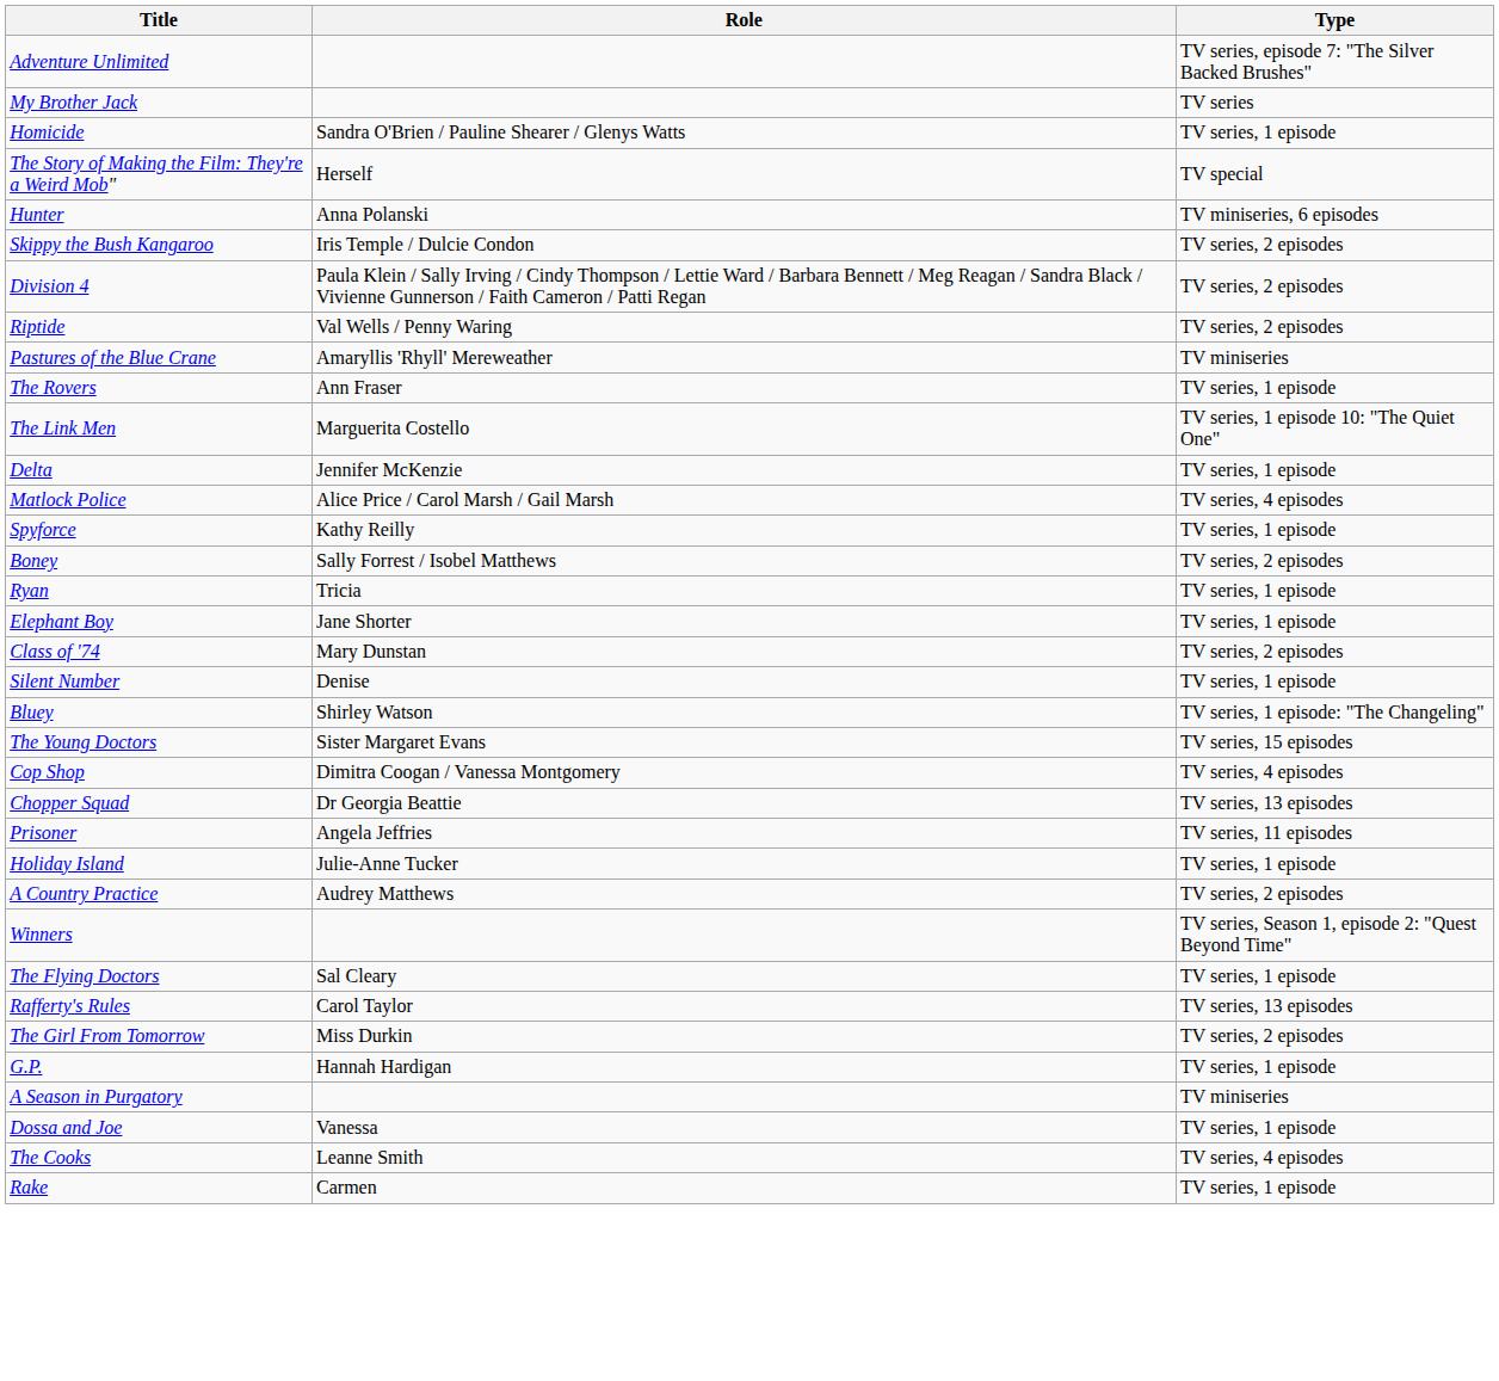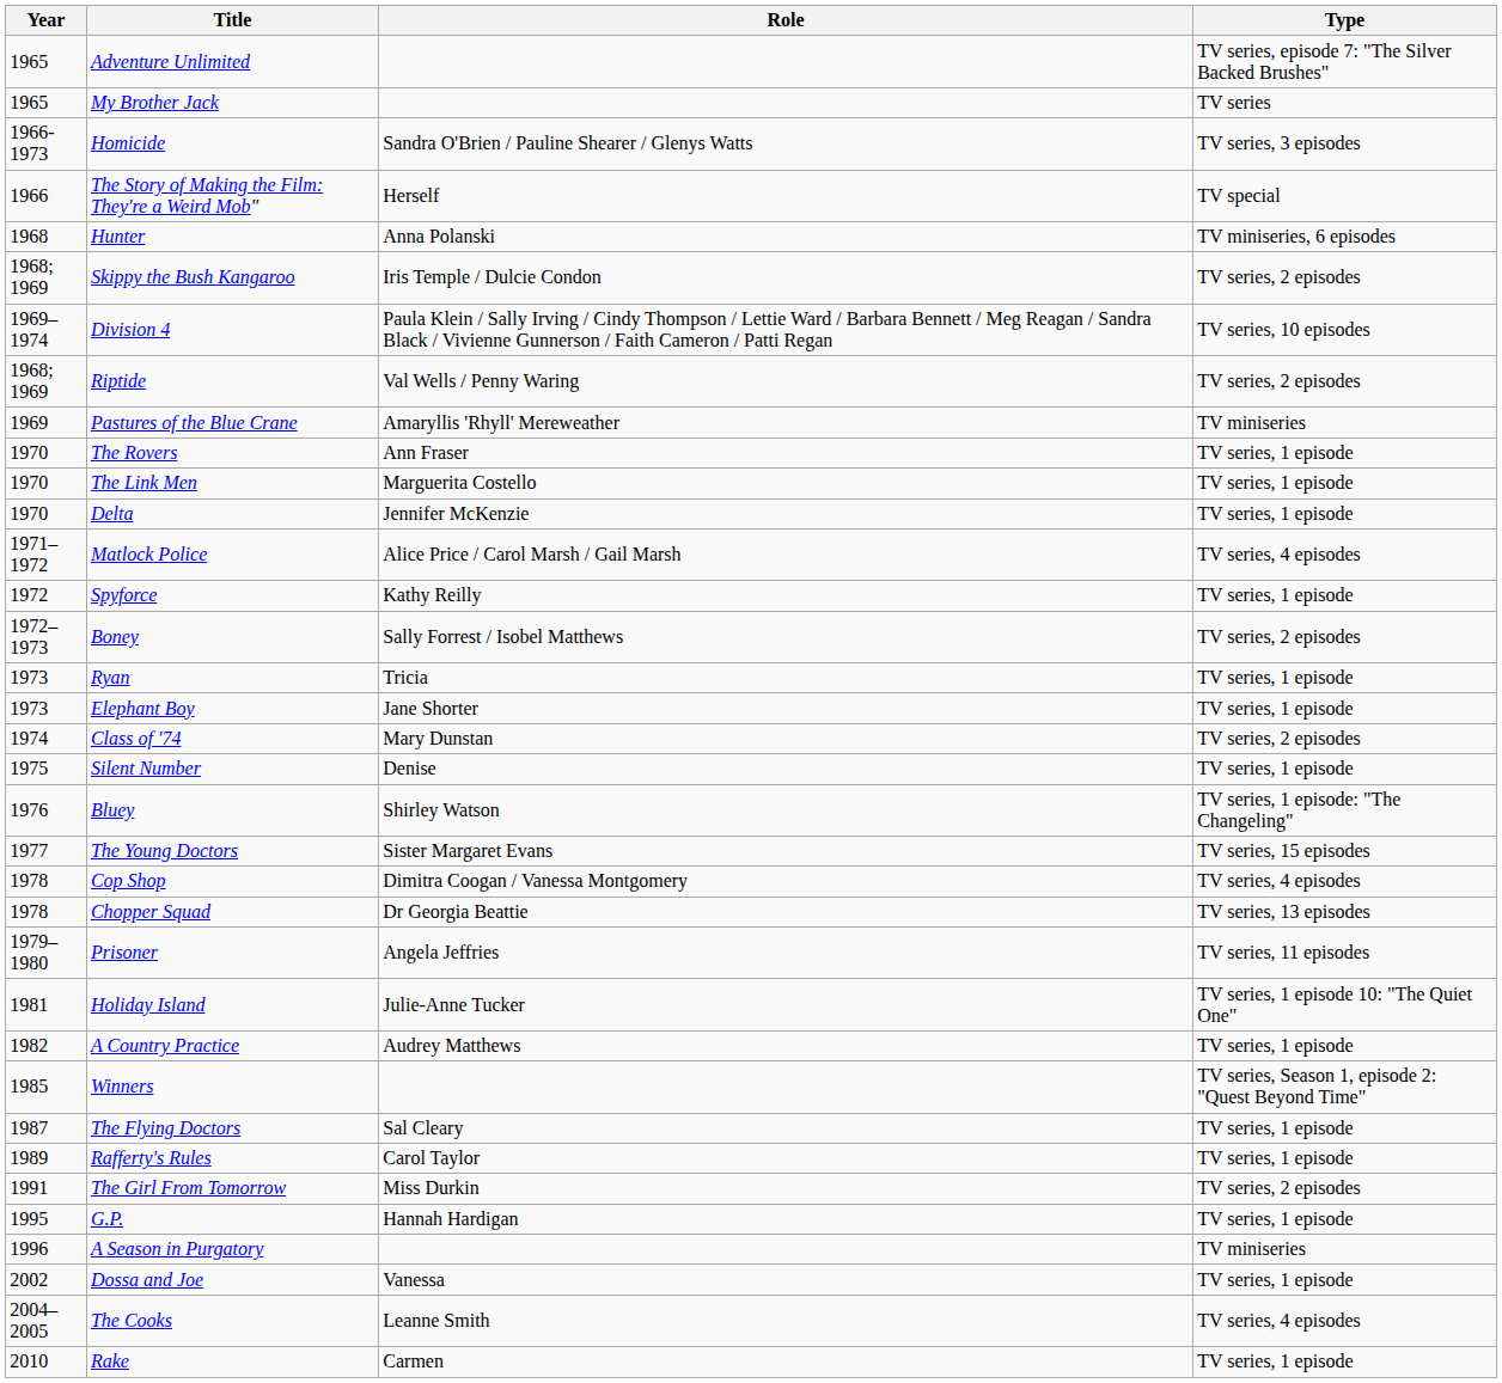 <table class="wikitable">
 <tr>
+<th>Year</th>
 <th>Title</th>
 <th>Role</th>
 <th>Type</th>
 </tr>
 <tr>
+<td>1965</td>
 <td><em><a href='#'>Adventure Unlimited</a></em></td>
 <td></td>
 <td>TV series, episode 7: "The Silver Backed Brushes"</td>
 </tr>
 <tr>
+<td>1965</td>
 <td><em><a href='#'>My Brother Jack</a></em></td>
 <td></td>
 <td>TV series</td>
 </tr>
 <tr>
+<td>1966-1973</td>
 <td><em><a href='#'>Homicide</a></em></td>
 <td>Sandra O'Brien / Pauline Shearer / Glenys Watts</td>
-<td>TV series, 1 episode</td>
+<td>TV series, 3 episodes</td>
 </tr>
 <tr>
+<td>1966</td>
 <td><em><a href='#'>The Story of Making the Film: They're a Weird Mob</a>"</em></td>
 <td>Herself</td>
 <td>TV special</td>
 </tr>
 <tr>
+<td>1968</td>
 <td><em><a href='#'>Hunter</a></em></td>
 <td>Anna Polanski</td>
 <td>TV miniseries, 6 episodes</td>
 </tr>
 <tr>
+<td>1968; 1969</td>
 <td><em><a href='#'>Skippy the Bush Kangaroo</a></em></td>
 <td>Iris Temple / Dulcie Condon</td>
 <td>TV series, 2 episodes</td>
 </tr>
 <tr>
+<td>1969–1974</td>
 <td><em><a href='#'>Division 4</a></em></td>
 <td>Paula Klein / Sally Irving / Cindy Thompson / Lettie Ward / Barbara Bennett / Meg Reagan / Sandra Black / Vivienne Gunnerson / Faith Cameron / Patti Regan</td>
-<td>TV series, 2 episodes</td>
+<td>TV series, 10 episodes</td>
 </tr>
 <tr>
+<td>1968; 1969</td>
 <td><em><a href='#'>Riptide</a></em></td>
 <td>Val Wells / Penny Waring</td>
 <td>TV series, 2 episodes</td>
 </tr>
 <tr>
+<td>1969</td>
 <td><em><a href='#'>Pastures of the Blue Crane</a></em></td>
 <td>Amaryllis 'Rhyll' Mereweather</td>
 <td>TV miniseries</td>
 </tr>
 <tr>
+<td>1970</td>
 <td><em><a href='#'>The Rovers</a></em></td>
 <td>Ann Fraser</td>
 <td>TV series, 1 episode</td>
 </tr>
 <tr>
+<td>1970</td>
 <td><em><a href='#'>The Link Men</a></em></td>
 <td>Marguerita Costello</td>
-<td>TV series, 1 episode 10: "The Quiet One"</td>
+<td>TV series, 1 episode</td>
 </tr>
 <tr>
+<td>1970</td>
 <td><em><a href='#'>Delta</a></em></td>
 <td>Jennifer McKenzie</td>
 <td>TV series, 1 episode</td>
 </tr>
 <tr>
+<td>1971–1972</td>
 <td><em><a href='#'>Matlock Police</a></em></td>
 <td>Alice Price / Carol Marsh / Gail Marsh</td>
 <td>TV series, 4 episodes</td>
 </tr>
 <tr>
+<td>1972</td>
 <td><em><a href='#'>Spyforce</a></em></td>
 <td>Kathy Reilly</td>
 <td>TV series, 1 episode</td>
 </tr>
 <tr>
+<td>1972–1973</td>
 <td><em><a href='#'>Boney</a></em></td>
 <td>Sally Forrest / Isobel Matthews</td>
 <td>TV series, 2 episodes</td>
 </tr>
 <tr>
+<td>1973</td>
 <td><em><a href='#'>Ryan</a></em></td>
 <td>Tricia</td>
 <td>TV series, 1 episode</td>
 </tr>
 <tr>
+<td>1973</td>
 <td><em><a href='#'>Elephant Boy</a></em></td>
 <td>Jane Shorter</td>
 <td>TV series, 1 episode</td>
 </tr>
 <tr>
+<td>1974</td>
 <td><em><a href='#'>Class of '74</a></em></td>
 <td>Mary Dunstan</td>
 <td>TV series, 2 episodes</td>
 </tr>
 <tr>
+<td>1975</td>
 <td><em><a href='#'>Silent Number</a></em></td>
 <td>Denise</td>
 <td>TV series, 1 episode</td>
 </tr>
 <tr>
+<td>1976</td>
 <td><em><a href='#'>Bluey</a></em></td>
 <td>Shirley Watson</td>
 <td>TV series, 1 episode: "The Changeling"</td>
 </tr>
 <tr>
+<td>1977</td>
 <td><em><a href='#'>The Young Doctors</a></em></td>
 <td>Sister Margaret Evans</td>
 <td>TV series, 15 episodes</td>
 </tr>
 <tr>
+<td>1978</td>
 <td><em><a href='#'>Cop Shop</a></em></td>
 <td>Dimitra Coogan / Vanessa Montgomery</td>
 <td>TV series, 4 episodes</td>
 </tr>
 <tr>
+<td>1978</td>
 <td><em><a href='#'>Chopper Squad</a></em></td>
 <td>Dr Georgia Beattie</td>
 <td>TV series, 13 episodes</td>
 </tr>
 <tr>
+<td>1979–1980</td>
 <td><em><a href='#'>Prisoner</a></em></td>
 <td>Angela Jeffries</td>
 <td>TV series, 11 episodes</td>
 </tr>
 <tr>
+<td>1981</td>
 <td><em><a href='#'>Holiday Island</a></em></td>
 <td>Julie-Anne Tucker</td>
+<td>TV series, 1 episode 10: "The Quiet One"</td>
+</tr>
+<tr>
+<td>1982</td>
+<td><em><a href='#'>A Country Practice</a></em></td>
+<td>Audrey Matthews</td>
 <td>TV series, 1 episode</td>
 </tr>
 <tr>
-<td><em><a href='#'>A Country Practice</a></em></td>
-<td>Audrey Matthews</td>
-<td>TV series, 2 episodes</td>
-</tr>
-<tr>
+<td>1985</td>
 <td><em><a href='#'>Winners</a></em></td>
 <td></td>
 <td>TV series, Season 1, episode 2: "Quest Beyond Time"</td>
 </tr>
 <tr>
+<td>1987</td>
 <td><em><a href='#'>The Flying Doctors</a></em></td>
 <td>Sal Cleary</td>
 <td>TV series, 1 episode</td>
 </tr>
 <tr>
+<td>1989</td>
 <td><em><a href='#'>Rafferty's Rules</a></em></td>
 <td>Carol Taylor</td>
-<td>TV series, 13 episodes</td>
+<td>TV series, 1 episode</td>
 </tr>
 <tr>
+<td>1991</td>
 <td><em><a href='#'>The Girl From Tomorrow</a></em></td>
 <td>Miss Durkin</td>
 <td>TV series, 2 episodes</td>
 </tr>
 <tr>
+<td>1995</td>
 <td><em><a href='#'>G.P.</a></em></td>
 <td>Hannah Hardigan</td>
 <td>TV series, 1 episode</td>
 </tr>
 <tr>
+<td>1996</td>
 <td><em><a href='#'>A Season in Purgatory</a></em></td>
 <td></td>
 <td>TV miniseries</td>
 </tr>
 <tr>
+<td>2002</td>
 <td><em><a href='#'>Dossa and Joe</a></em></td>
 <td>Vanessa</td>
 <td>TV series, 1 episode</td>
 </tr>
 <tr>
+<td>2004–2005</td>
 <td><em><a href='#'>The Cooks</a></em></td>
 <td>Leanne Smith</td>
 <td>TV series, 4 episodes</td>
 </tr>
 <tr>
+<td>2010</td>
 <td><em><a href='#'>Rake</a></em></td>
 <td>Carmen</td>
 <td>TV series, 1 episode</td>
 </tr>
 </table>
